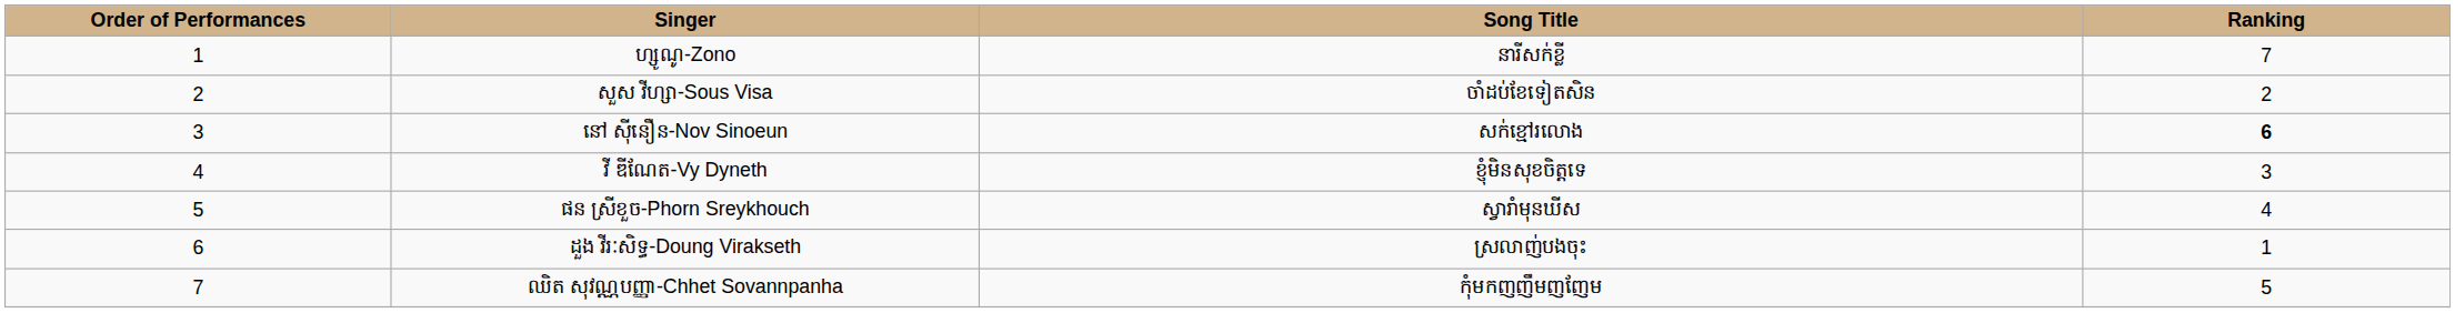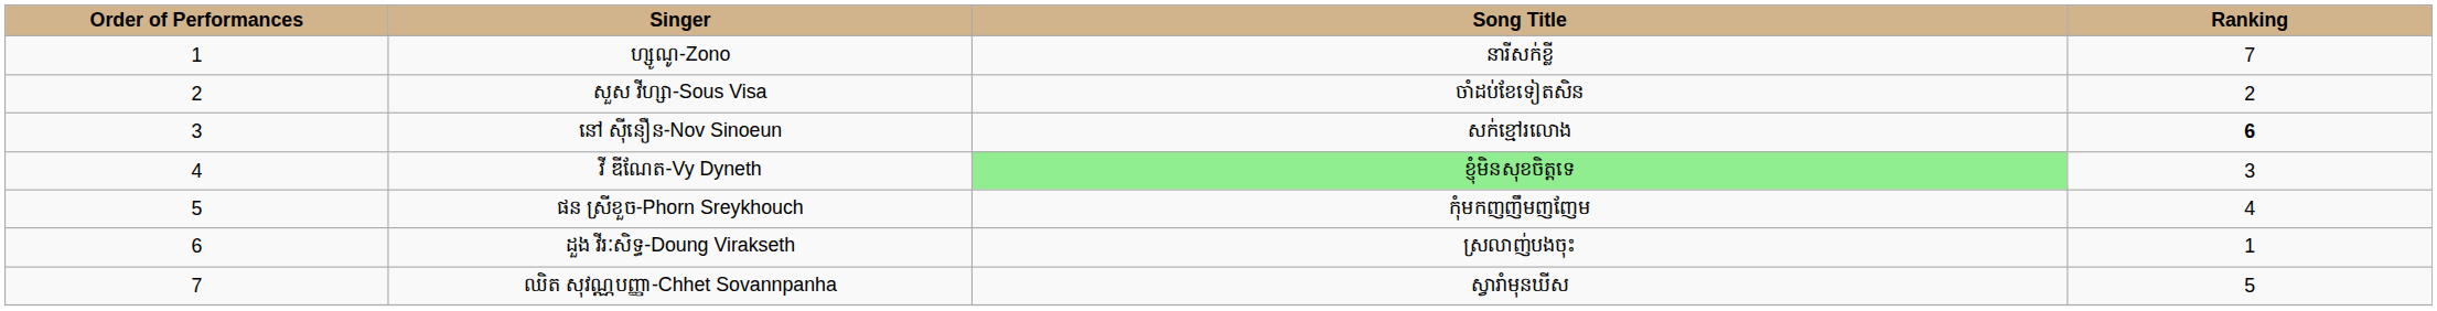 <table class="wikitable sortable mw-collapsible" width="100%" style="text-align:center">
 <tr align=center style="background:tan">
 <td style="width:5%"><strong>Order of Performances</strong></td>
 <td style="width:8%"><strong>Singer</strong></td>
 <td style="width:15%"><strong>Song Title</strong></td>
 <td style="width:5%"><strong>Ranking</strong></td>
 </tr>
 <tr>
 <td>1</td>
 <td>ហ្សូណូ-Zono</td>
 <td>នារីសក់ខ្លី</td>
 <td>7</td>
 </tr>
 <tr align="center">
 <td>2</td>
 <td>សួស វីហ្សា-Sous Visa</td>
 <td>ចាំដប់ខែទៀតសិន</td>
 <td>2</td>
 </tr>
 <tr align="center">
 <td>3</td>
 <td>នៅ ស៊ីនឿន-Nov Sinoeun</td>
 <td>សក់ខ្មៅរលោង</td>
 <td><strong>6</strong></td>
 </tr>
 <tr align="center">
 <td>4</td>
 <td>វី ឌីណែត-Vy Dyneth</td>
-<td>ខ្ញុំមិនសុខចិត្តទេ</td>
+<td style="background: lightgreen;">ខ្ញុំមិនសុខចិត្តទេ</td>
 <td>3</td>
 </tr>
 <tr align="center">
 <td>5</td>
 <td>ផន ស្រីខួច-Phorn Sreykhouch</td>
-<td>ស្វារាំមុនឃីស</td>
+<td>កុំមកញញឹមញញែម</td>
 <td>4</td>
 </tr>
 <tr align="center">
 <td>6</td>
 <td>ដួង វីរៈសិទ្ធ-Doung Virakseth</td>
 <td>ស្រលាញ់បងចុះ</td>
 <td>1</td>
 </tr>
 <tr align="center">
 <td>7</td>
 <td>ឈិត សុវណ្ណបញ្ញា-Chhet Sovannpanha</td>
-<td>កុំមកញញឹមញញែម</td>
+<td>ស្វារាំមុនឃីស</td>
 <td>5</td>
 </tr>
 <tr>
 </tr>
 </table>
